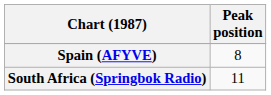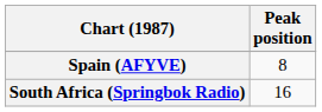 <table class="wikitable sortable plainrowheaders" style="text-align:center">
 <tr>
 <th scope="col">Chart (1987)</th>
 <th scope="col">Peak<br>position</th>
 </tr>
 <tr>
 </tr>
 <tr>
 <th scope="row">Spain (<a href='#'>AFYVE</a>)</th>
 <td>8</td>
 </tr>
 <tr>
 <th scope="row">South Africa (<a href='#'>Springbok Radio</a>)</th>
-<td>11</td>
+<td>16</td>
 </tr>
 </table>
